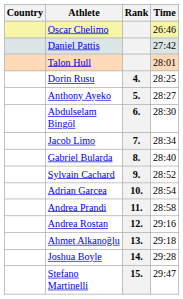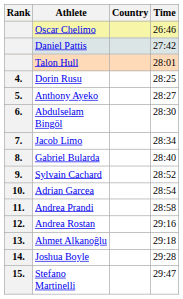 <table class="wikitable" width=40% style="font-size:90%; text-align:center;">
 <tr align=center bgcolor="#EFEFEF">
+<th>Rank</th>
+<th align=left>Athlete</th>
 <th align=left>Country</th>
-<th align=left>Athlete</th>
-<th>Rank</th>
 <th>Time</th>
 </tr>
 <tr align="center" valign="top" bgcolor="#F7F6A8">
+<th></th>
+<td align=left><a href='#'>Oscar Chelimo</a></td>
 <td align=left></td>
-<td align=left><a href='#'>Oscar Chelimo</a></td>
-<th></th>
 <td>26:46</td>
 </tr>
 <tr align="center" valign="top" bgcolor="#DCE5E5">
+<th></th>
+<td align=left><a href='#'>Daniel Pattis</a></td>
 <td align=left></td>
-<td align=left><a href='#'>Daniel Pattis</a></td>
-<th></th>
 <td>27:42</td>
 </tr>
 <tr align="center" valign="top" bgcolor="#FFDAB9">
+<th></th>
+<td align=left><a href='#'>Talon Hull</a></td>
 <td align=left></td>
-<td align=left><a href='#'>Talon Hull</a></td>
-<th></th>
 <td>28:01</td>
 </tr>
 <tr align="center" valign="top" bgcolor="#FFFFFF">
+<th>4.</th>
+<td align=left><a href='#'>Dorin Rusu</a></td>
 <td align=left></td>
-<td align=left><a href='#'>Dorin Rusu</a></td>
-<th>4.</th>
 <td>28:25</td>
 </tr>
 <tr align="center" valign="top" bgcolor="#FFFFFF">
+<th>5.</th>
+<td align=left><a href='#'>Anthony Ayeko</a></td>
 <td align=left></td>
-<td align=left><a href='#'>Anthony Ayeko</a></td>
-<th>5.</th>
 <td>28:27</td>
 </tr>
 <tr align="center" valign="top" bgcolor="#FFFFFF">
+<th>6.</th>
+<td align=left><a href='#'>Abdulselam Bingöl</a></td>
 <td align=left></td>
-<td align=left><a href='#'>Abdulselam Bingöl</a></td>
-<th>6.</th>
 <td>28:30</td>
 </tr>
 <tr align="center" valign="top" bgcolor="#FFFFFF">
+<th>7.</th>
+<td align=left><a href='#'>Jacob Limo</a></td>
 <td align=left></td>
-<td align=left><a href='#'>Jacob Limo</a></td>
-<th>7.</th>
 <td>28:34</td>
 </tr>
 <tr align="center" valign="top" bgcolor="#FFFFFF">
+<th>8.</th>
+<td align=left><a href='#'>Gabriel Bularda</a></td>
 <td align=left></td>
-<td align=left><a href='#'>Gabriel Bularda</a></td>
-<th>8.</th>
 <td>28:40</td>
 </tr>
 <tr align="center" valign="top" bgcolor="#FFFFFF">
+<th>9.</th>
+<td align=left><a href='#'>Sylvain Cachard</a></td>
 <td align=left></td>
-<td align=left><a href='#'>Sylvain Cachard</a></td>
-<th>9.</th>
 <td>28:52</td>
 </tr>
 <tr align="center" valign="top" bgcolor="#FFFFFF">
+<th>10.</th>
+<td align=left><a href='#'>Adrian Garcea</a></td>
 <td align=left></td>
-<td align=left><a href='#'>Adrian Garcea</a></td>
-<th>10.</th>
 <td>28:54</td>
 </tr>
 <tr align="center" valign="top" bgcolor="#FFFFFF">
+<th>11.</th>
+<td align=left><a href='#'>Andrea Prandi</a></td>
 <td align=left></td>
-<td align=left><a href='#'>Andrea Prandi</a></td>
-<th>11.</th>
 <td>28:58</td>
 </tr>
 <tr align="center" valign="top" bgcolor="#FFFFFF">
+<th>12.</th>
+<td align=left><a href='#'>Andrea Rostan</a></td>
 <td align=left></td>
-<td align=left><a href='#'>Andrea Rostan</a></td>
-<th>12.</th>
 <td>29:16</td>
 </tr>
 <tr align="center" valign="top" bgcolor="#FFFFFF">
+<th>13.</th>
+<td align=left><a href='#'>Ahmet Alkanoğlu</a></td>
 <td align=left></td>
-<td align=left><a href='#'>Ahmet Alkanoğlu</a></td>
-<th>13.</th>
 <td>29:18</td>
 </tr>
 <tr align="center" valign="top" bgcolor="#FFFFFF">
+<th>14.</th>
+<td align=left><a href='#'>Joshua Boyle</a></td>
 <td align=left></td>
-<td align=left><a href='#'>Joshua Boyle</a></td>
-<th>14.</th>
 <td>29:28</td>
 </tr>
 <tr align="center" valign="top" bgcolor="#FFFFFF">
+<th>15.</th>
+<td align=left><a href='#'>Stefano Martinelli</a></td>
 <td align=left></td>
-<td align=left><a href='#'>Stefano Martinelli</a></td>
-<th>15.</th>
 <td>29:47</td>
 </tr>
 </table>
